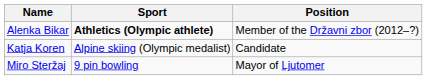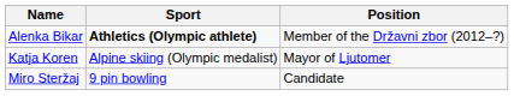 <table class="wikitable sortable">
 <tr>
 <th>Name</th>
 <th>Sport</th>
 <th>Position</th>
 </tr>
 <tr>
 <td data-sort-value="Bikar,Alenka"><a href='#'>Alenka Bikar</a></td>
 <td><strong>Athletics (Olympic athlete)</strong></td>
 <td>Member of the <a href='#'>Državni zbor</a> (2012–?)</td>
 </tr>
 <tr>
 <td data-sort-value="Koren,Katja"><a href='#'>Katja Koren</a></td>
 <td><a href='#'>Alpine skiing</a> (Olympic medalist)</td>
-<td>Candidate</td>
+<td>Mayor of <a href='#'>Ljutomer</a></td>
 </tr>
 <tr>
 <td data-sort-value="Steržaj,Miro"><a href='#'>Miro Steržaj</a></td>
 <td><a href='#'>9 pin bowling</a></td>
-<td>Mayor of <a href='#'>Ljutomer</a></td>
+<td>Candidate</td>
 </tr>
 </table>
